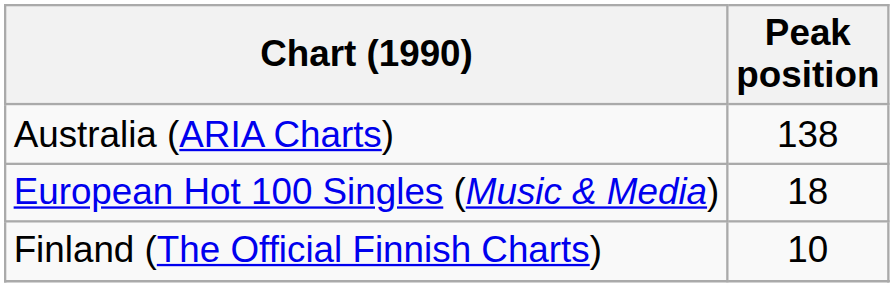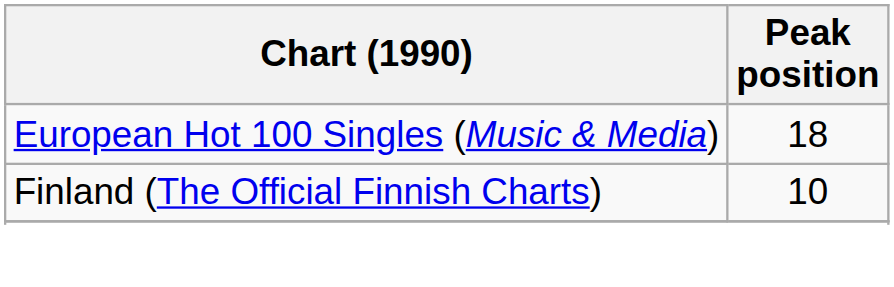 <table class="wikitable sortable">
 <tr>
 <th>Chart (1990)</th>
 <th>Peak<br>position</th>
-</tr>
-<tr>
-<td>Australia (<a href='#'>ARIA Charts</a>)</td>
-<td style="text-align:center;">138</td>
 </tr>
 <tr>
 <td><a href='#'>European Hot 100 Singles</a> (<em><a href='#'>Music & Media</a></em>)</td>
 <td style="text-align:center;">18</td>
 </tr>
 <tr>
 <td>Finland (<a href='#'>The Official Finnish Charts</a>)</td>
 <td style="text-align:center;">10</td>
 </tr>
 <tr>
 </tr>
 <tr>
 </tr>
 </table>
